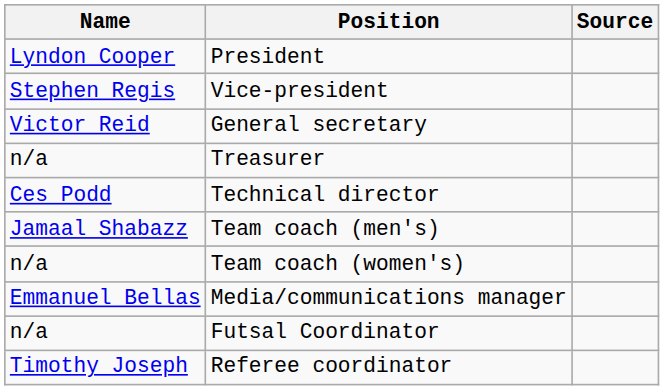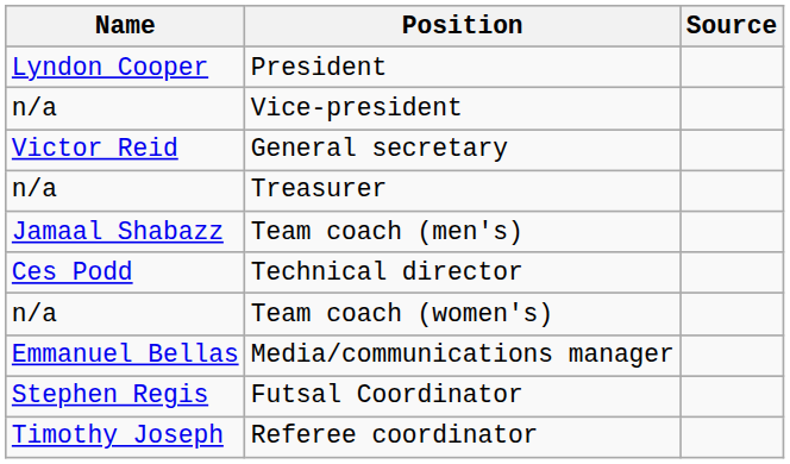 <table class="wikitable">
 <tr>
 <th>Name</th>
 <th>Position</th>
 <th>Source</th>
 </tr>
 <tr>
 <td> <a href='#'>Lyndon Cooper</a></td>
 <td>President</td>
 <td></td>
 </tr>
 <tr>
-<td> <a href='#'>Stephen Regis</a></td>
+<td>n/a</td>
 <td>Vice-president</td>
 <td></td>
 </tr>
 <tr>
 <td> <a href='#'>Victor Reid</a></td>
 <td>General secretary</td>
 <td></td>
 </tr>
 <tr>
 <td>n/a</td>
 <td>Treasurer</td>
 <td></td>
 </tr>
 <tr>
-<td> <a href='#'>Ces Podd</a></td>
-<td>Technical director</td>
+<td> <a href='#'>Jamaal Shabazz</a></td>
+<td>Team coach (men's)</td>
 <td></td>
 </tr>
 <tr>
-<td> <a href='#'>Jamaal Shabazz</a></td>
-<td>Team coach (men's)</td>
+<td> <a href='#'>Ces Podd</a></td>
+<td>Technical director</td>
 <td></td>
 </tr>
 <tr>
 <td>n/a</td>
 <td>Team coach (women's)</td>
 <td></td>
 </tr>
 <tr>
 <td> <a href='#'>Emmanuel Bellas</a></td>
 <td>Media/communications manager</td>
 <td></td>
 </tr>
 <tr>
-<td>n/a</td>
+<td> <a href='#'>Stephen Regis</a></td>
 <td>Futsal Coordinator</td>
 <td></td>
 </tr>
 <tr>
 <td> <a href='#'>Timothy Joseph</a></td>
 <td>Referee coordinator</td>
 <td></td>
 </tr>
 </table>
